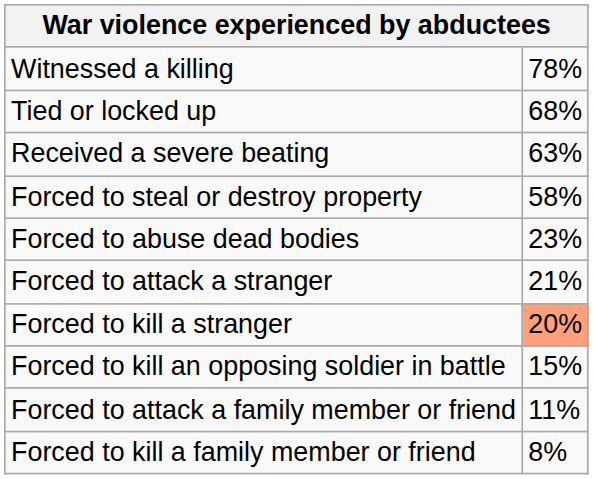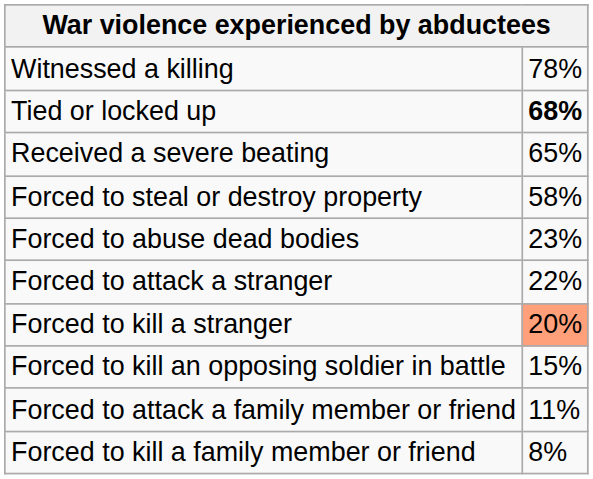 <table class="wikitable floatleft">
 <tr>
 <th colspan=2>War violence experienced by abductees</th>
 </tr>
 <tr>
 <td>Witnessed a killing</td>
 <td>78%</td>
 </tr>
 <tr>
 <td>Tied or locked up</td>
-<td>68%</td>
+<td><strong>68%</strong></td>
 </tr>
 <tr>
 <td>Received a severe beating</td>
-<td>63%</td>
+<td>65%</td>
 </tr>
 <tr>
 <td>Forced to steal or destroy property</td>
 <td>58%</td>
 </tr>
 <tr>
 <td>Forced to abuse dead bodies</td>
 <td>23%</td>
 </tr>
 <tr>
 <td>Forced to attack a stranger</td>
-<td>21%</td>
+<td>22%</td>
 </tr>
 <tr>
 <td>Forced to kill a stranger</td>
 <td style="background: lightsalmon;">20%</td>
 </tr>
 <tr>
 <td>Forced to kill an opposing soldier in battle</td>
 <td>15%</td>
 </tr>
 <tr>
 <td>Forced to attack a family member or friend</td>
 <td>11%</td>
 </tr>
 <tr>
 <td>Forced to kill a family member or friend</td>
 <td>8%</td>
 </tr>
 </table>
